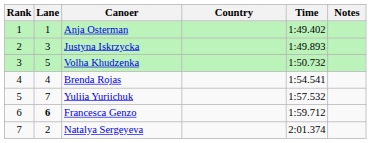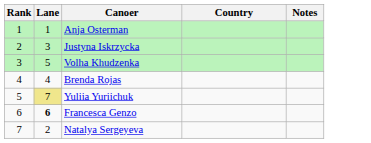 <table class="wikitable" style="text-align:center;">
 <tr>
 <th width=30>Rank</th>
 <th width=30>Lane</th>
 <th width=175>Canoer</th>
 <th width=150>Country</th>
-<th width=30>Time</th>
 <th width=50>Notes</th>
 </tr>
 <tr bgcolor="#bbf3bb">
 <td>1</td>
 <td>1</td>
 <td align=left><a href='#'>Anja Osterman</a></td>
 <td align=left></td>
-<td>1:49.402</td>
 <td></td>
 </tr>
 <tr bgcolor="#bbf3bb">
 <td>2</td>
 <td>3</td>
 <td align=left><a href='#'>Justyna Iskrzycka</a></td>
 <td align=left></td>
-<td>1:49.893</td>
 <td></td>
 </tr>
 <tr bgcolor="#bbf3bb">
 <td>3</td>
 <td>5</td>
 <td align=left><a href='#'>Volha Khudzenka</a></td>
 <td align=left></td>
-<td>1:50.732</td>
 <td></td>
 </tr>
 <tr>
 <td>4</td>
 <td>4</td>
 <td align=left><a href='#'>Brenda Rojas</a></td>
 <td align=left></td>
-<td>1:54.541</td>
 <td></td>
 </tr>
 <tr>
 <td>5</td>
-<td>7</td>
+<td style="background: khaki;">7</td>
 <td align=left><a href='#'>Yuliia Yuriichuk</a></td>
 <td align=left></td>
-<td>1:57.532</td>
 <td></td>
 </tr>
 <tr>
 <td>6</td>
 <td><strong>6</strong></td>
 <td align=left><a href='#'>Francesca Genzo</a></td>
 <td align=left></td>
-<td>1:59.712</td>
 <td></td>
 </tr>
 <tr>
 <td>7</td>
 <td>2</td>
 <td align=left><a href='#'>Natalya Sergeyeva</a></td>
 <td align=left></td>
-<td>2:01.374</td>
 <td></td>
 </tr>
 </table>
